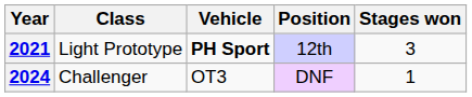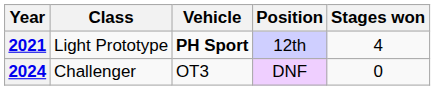 <table class="wikitable">
 <tr>
 <th>Year</th>
 <th>Class</th>
 <th>Vehicle</th>
 <th>Position</th>
 <th>Stages won</th>
 </tr>
 <tr>
 <th><a href='#'>2021</a></th>
 <td>Light Prototype</td>
 <td><strong> PH Sport</strong></td>
 <td align="center" style="background:#CFCFFF;">12th</td>
-<td align="center">3</td>
+<td align="center">4</td>
 </tr>
 <tr>
 <th><a href='#'>2024</a></th>
 <td>Challenger</td>
 <td> OT3</td>
 <td align="center" style="background:#EFCFFF;">DNF</td>
-<td align="center">1</td>
+<td align="center">0</td>
 </tr>
 </table>
